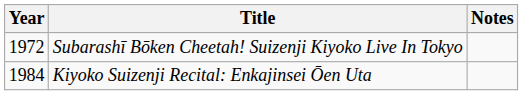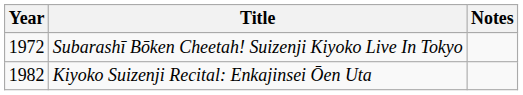 <table class="wikitable">
 <tr>
 <th>Year</th>
 <th>Title</th>
 <th>Notes</th>
 </tr>
 <tr>
 <td>1972</td>
 <td><em>Subarashī Bōken Cheetah! Suizenji Kiyoko Live In Tokyo</em></td>
 <td></td>
 </tr>
 <tr>
-<td>1984</td>
+<td>1982</td>
 <td><em>Kiyoko Suizenji Recital: Enkajinsei Ōen Uta</em></td>
 <td></td>
 </tr>
 </table>
